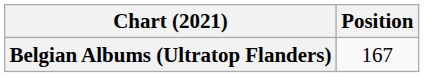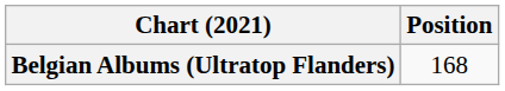 <table class="wikitable plainrowheaders" style="text-align:center">
 <tr>
 <th scope="column">Chart (2021)</th>
 <th scope="column">Position</th>
 </tr>
 <tr>
 <th scope="row">Belgian Albums (Ultratop Flanders)</th>
-<td>167</td>
+<td>168</td>
 </tr>
 </table>
